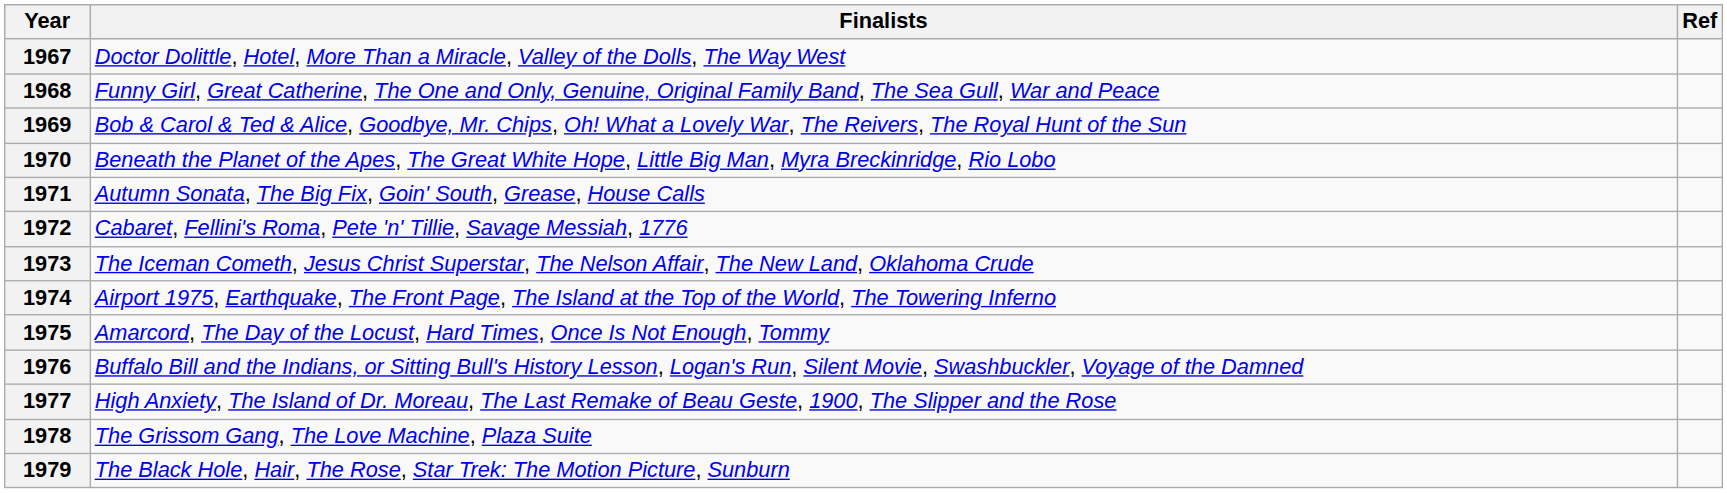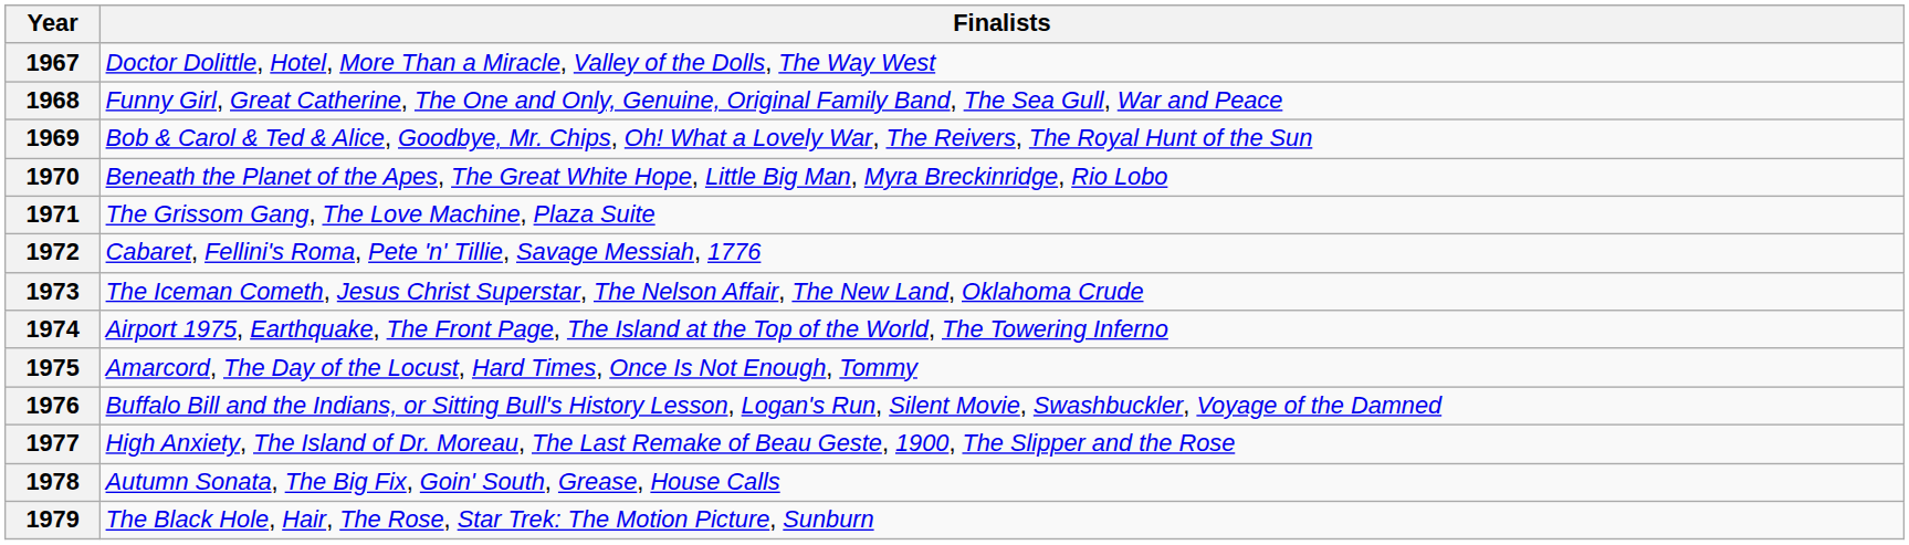 <table class="wikitable" style="width:100%">
 <tr bgcolor="#bebebe">
 <th width="5%">Year</th>
 <th width="95%">Finalists</th>
-<th>Ref</th>
 </tr>
 <tr>
 <th>1967</th>
 <td><em><a href='#'>Doctor Dolittle</a></em>, <em><a href='#'>Hotel</a></em>, <em><a href='#'>More Than a Miracle</a></em>, <em><a href='#'>Valley of the Dolls</a></em>, <em><a href='#'>The Way West</a></em></td>
-<td></td>
 </tr>
 <tr>
 <th>1968</th>
 <td><em><a href='#'>Funny Girl</a></em>, <em><a href='#'>Great Catherine</a></em>, <em><a href='#'>The One and Only, Genuine, Original Family Band</a></em>, <em><a href='#'>The Sea Gull</a></em>, <em><a href='#'>War and Peace</a></em></td>
-<td></td>
 </tr>
 <tr>
 <th>1969</th>
 <td><em><a href='#'>Bob & Carol & Ted & Alice</a></em>, <em><a href='#'>Goodbye, Mr. Chips</a></em>, <em><a href='#'>Oh! What a Lovely War</a></em>, <em><a href='#'>The Reivers</a></em>, <em><a href='#'>The Royal Hunt of the Sun</a></em></td>
-<td></td>
 </tr>
 <tr>
 <th>1970</th>
 <td><em><a href='#'>Beneath the Planet of the Apes</a></em>, <em><a href='#'>The Great White Hope</a></em>, <em><a href='#'>Little Big Man</a></em>, <em><a href='#'>Myra Breckinridge</a></em>, <em><a href='#'>Rio Lobo</a></em></td>
-<td></td>
 </tr>
 <tr>
 <th>1971</th>
-<td><em><a href='#'>Autumn Sonata</a></em>, <em><a href='#'>The Big Fix</a></em>, <em><a href='#'>Goin' South</a></em>, <em><a href='#'>Grease</a></em>, <em><a href='#'>House Calls</a></em></td>
-<td></td>
+<td><em><a href='#'>The Grissom Gang</a></em>, <em><a href='#'>The Love Machine</a></em>, <em><a href='#'>Plaza Suite</a></em></td>
 </tr>
 <tr>
 <th>1972</th>
 <td><em><a href='#'>Cabaret</a></em>, <em><a href='#'>Fellini's Roma</a></em>, <em><a href='#'>Pete 'n' Tillie</a></em>, <em><a href='#'>Savage Messiah</a></em>, <em><a href='#'>1776</a></em></td>
-<td></td>
 </tr>
 <tr>
 <th>1973</th>
 <td><em><a href='#'>The Iceman Cometh</a></em>, <em><a href='#'>Jesus Christ Superstar</a></em>, <em><a href='#'>The Nelson Affair</a></em>, <em><a href='#'>The New Land</a></em>, <em><a href='#'>Oklahoma Crude</a></em></td>
-<td></td>
 </tr>
 <tr>
 <th>1974</th>
 <td><em><a href='#'>Airport 1975</a></em>, <em><a href='#'>Earthquake</a></em>, <em><a href='#'>The Front Page</a></em>, <em><a href='#'>The Island at the Top of the World</a></em>, <em><a href='#'>The Towering Inferno</a></em></td>
-<td></td>
 </tr>
 <tr>
 <th>1975</th>
 <td><em><a href='#'>Amarcord</a></em>, <em><a href='#'>The Day of the Locust</a></em>, <em><a href='#'>Hard Times</a></em>, <em><a href='#'>Once Is Not Enough</a></em>, <em><a href='#'>Tommy</a></em></td>
-<td></td>
 </tr>
 <tr>
 <th>1976</th>
 <td><em><a href='#'>Buffalo Bill and the Indians, or Sitting Bull's History Lesson</a></em>, <em><a href='#'>Logan's Run</a></em>, <em><a href='#'>Silent Movie</a></em>, <em><a href='#'>Swashbuckler</a></em>, <em><a href='#'>Voyage of the Damned</a></em></td>
-<td></td>
 </tr>
 <tr>
 <th>1977</th>
 <td><em><a href='#'>High Anxiety</a></em>, <em><a href='#'>The Island of Dr. Moreau</a></em>, <em><a href='#'>The Last Remake of Beau Geste</a></em>, <em><a href='#'>1900</a></em>, <em><a href='#'>The Slipper and the Rose</a></em></td>
-<td></td>
 </tr>
 <tr>
 <th>1978</th>
-<td><em><a href='#'>The Grissom Gang</a></em>, <em><a href='#'>The Love Machine</a></em>, <em><a href='#'>Plaza Suite</a></em></td>
-<td></td>
+<td><em><a href='#'>Autumn Sonata</a></em>, <em><a href='#'>The Big Fix</a></em>, <em><a href='#'>Goin' South</a></em>, <em><a href='#'>Grease</a></em>, <em><a href='#'>House Calls</a></em></td>
 </tr>
 <tr>
 <th>1979</th>
 <td><em><a href='#'>The Black Hole</a></em>, <em><a href='#'>Hair</a></em>, <em><a href='#'>The Rose</a></em>, <em><a href='#'>Star Trek: The Motion Picture</a></em>, <em><a href='#'>Sunburn</a></em></td>
-<td></td>
 </tr>
 </table>
